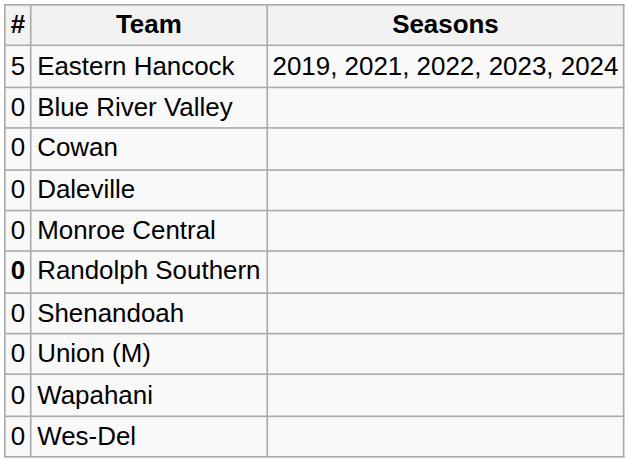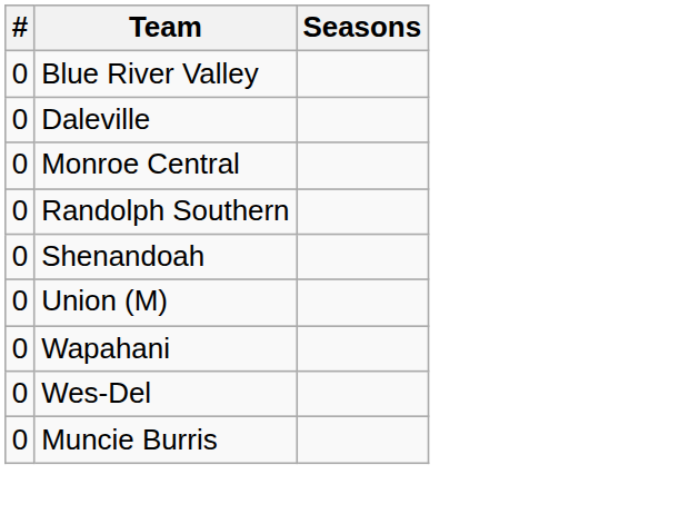 <table class="wikitable" style=>
 <tr>
 <th>#</th>
 <th>Team</th>
 <th>Seasons</th>
 </tr>
 <tr>
-<td>5</td>
-<td>Eastern Hancock</td>
-<td>2019, 2021, 2022, 2023, 2024</td>
-</tr>
-<tr>
 <td>0</td>
 <td>Blue River Valley</td>
-<td></td>
-</tr>
-<tr>
-<td>0</td>
-<td>Cowan</td>
 <td></td>
 </tr>
 <tr>
 <td>0</td>
 <td>Daleville</td>
 <td></td>
 </tr>
 <tr>
 <td>0</td>
 <td>Monroe Central</td>
 <td></td>
 </tr>
 <tr>
-<td><strong>0</strong></td>
+<td>0</td>
 <td>Randolph Southern</td>
 <td></td>
 </tr>
 <tr>
 <td>0</td>
 <td>Shenandoah</td>
 <td></td>
 </tr>
 <tr>
 <td>0</td>
 <td>Union (M)</td>
 <td></td>
 </tr>
 <tr>
 <td>0</td>
 <td>Wapahani</td>
 <td></td>
 </tr>
 <tr>
 <td>0</td>
 <td>Wes-Del</td>
 <td></td>
 </tr>
+<tr>
+<td>0</td>
+<td>Muncie Burris</td>
+<td></td>
+</tr>
 </table>
